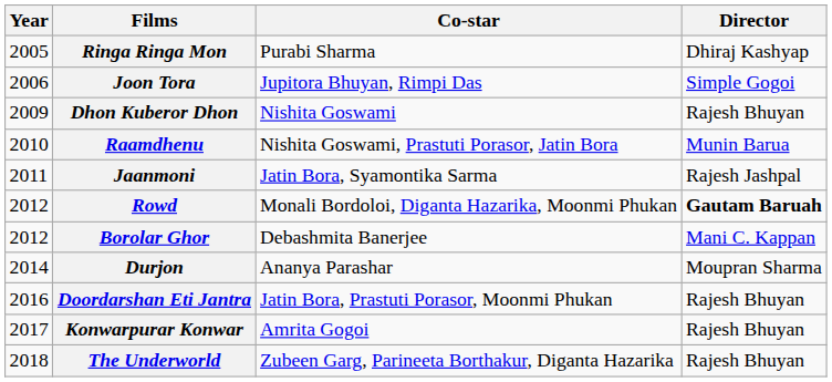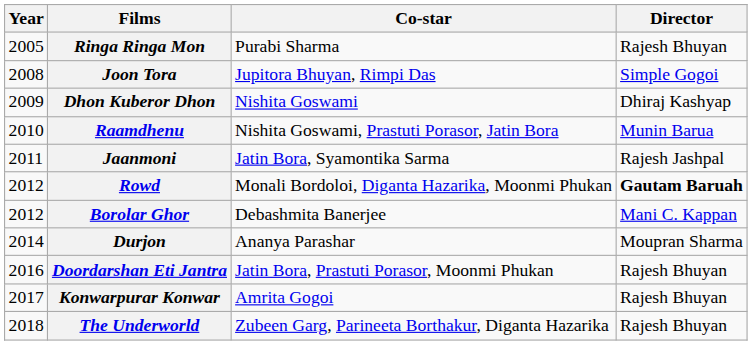 <table class="wikitable sortable">
 <tr>
 <th>Year</th>
 <th>Films</th>
 <th>Co-star</th>
 <th>Director</th>
 </tr>
 <tr>
 <td>2005</td>
 <th scope="row"><strong><em>Ringa Ringa Mon</em></strong></th>
 <td>Purabi Sharma</td>
-<td>Dhiraj Kashyap</td>
+<td>Rajesh Bhuyan</td>
 </tr>
 <tr>
-<td>2006</td>
+<td>2008</td>
 <th scope="row"><strong><em>Joon Tora</em></strong></th>
 <td rowspan="1"><a href='#'>Jupitora Bhuyan</a>, <a href='#'>Rimpi Das</a></td>
 <td><a href='#'>Simple Gogoi</a></td>
 </tr>
 <tr>
 <td>2009</td>
 <th scope="row"><strong><em>Dhon Kuberor Dhon</em></strong></th>
 <td><a href='#'>Nishita Goswami</a></td>
-<td>Rajesh Bhuyan</td>
+<td>Dhiraj Kashyap</td>
 </tr>
 <tr>
 <td>2010</td>
 <th scope="row"><strong><em><a href='#'>Raamdhenu</a></em></strong></th>
 <td>Nishita Goswami, <a href='#'>Prastuti Porasor</a>, <a href='#'>Jatin Bora</a></td>
 <td><a href='#'>Munin Barua</a></td>
 </tr>
 <tr>
 <td>2011</td>
 <th scope="row"><strong><em>Jaanmoni</em></strong></th>
 <td><a href='#'>Jatin Bora</a>, Syamontika Sarma</td>
 <td>Rajesh Jashpal</td>
 </tr>
 <tr>
 <td>2012</td>
 <th scope="row"><strong><em><a href='#'>Rowd</a></em></strong></th>
 <td>Monali Bordoloi, <a href='#'>Diganta Hazarika</a>, Moonmi Phukan</td>
 <td><strong>Gautam Baruah</strong></td>
 </tr>
 <tr>
 <td>2012</td>
 <th scope="row"><strong><em><a href='#'>Borolar Ghor</a></em></strong></th>
 <td>Debashmita Banerjee</td>
 <td><a href='#'>Mani C. Kappan</a></td>
 </tr>
 <tr>
 <td>2014</td>
 <th scope="row"><strong><em>Durjon</em></strong></th>
 <td>Ananya Parashar</td>
 <td>Moupran Sharma</td>
 </tr>
 <tr>
 <td>2016</td>
 <th><strong><em><a href='#'>Doordarshan Eti Jantra</a></em></strong></th>
 <td><a href='#'>Jatin Bora</a>, <a href='#'>Prastuti Porasor</a>, Moonmi Phukan</td>
 <td>Rajesh Bhuyan</td>
 </tr>
 <tr>
 <td>2017</td>
 <th><strong><em>Konwarpurar Konwar</em></strong></th>
 <td><a href='#'>Amrita Gogoi</a></td>
 <td>Rajesh Bhuyan</td>
 </tr>
 <tr>
 <td>2018</td>
 <th><strong><em><a href='#'>The Underworld</a></em></strong></th>
 <td><a href='#'>Zubeen Garg</a>, <a href='#'>Parineeta Borthakur</a>, Diganta Hazarika</td>
 <td>Rajesh Bhuyan</td>
 </tr>
 </table>
